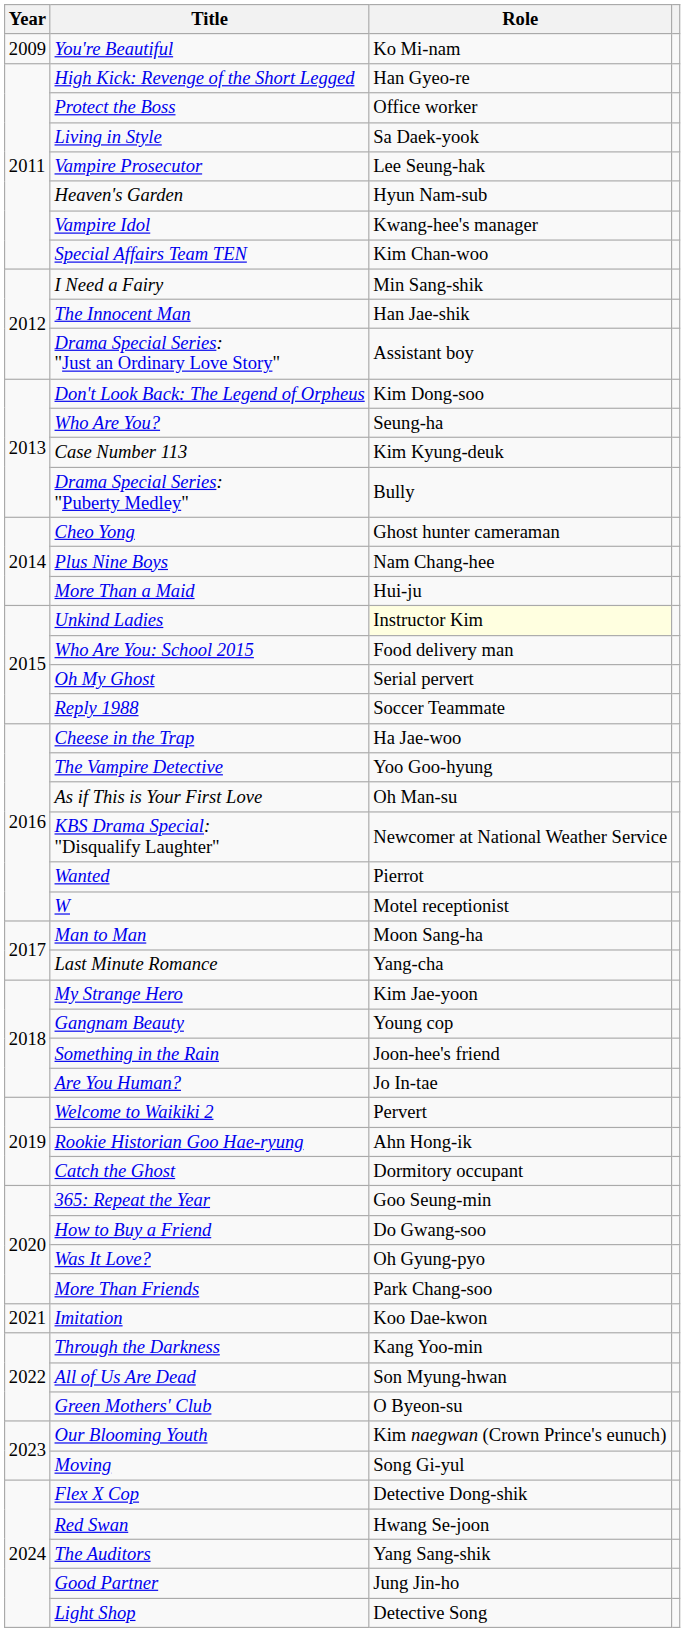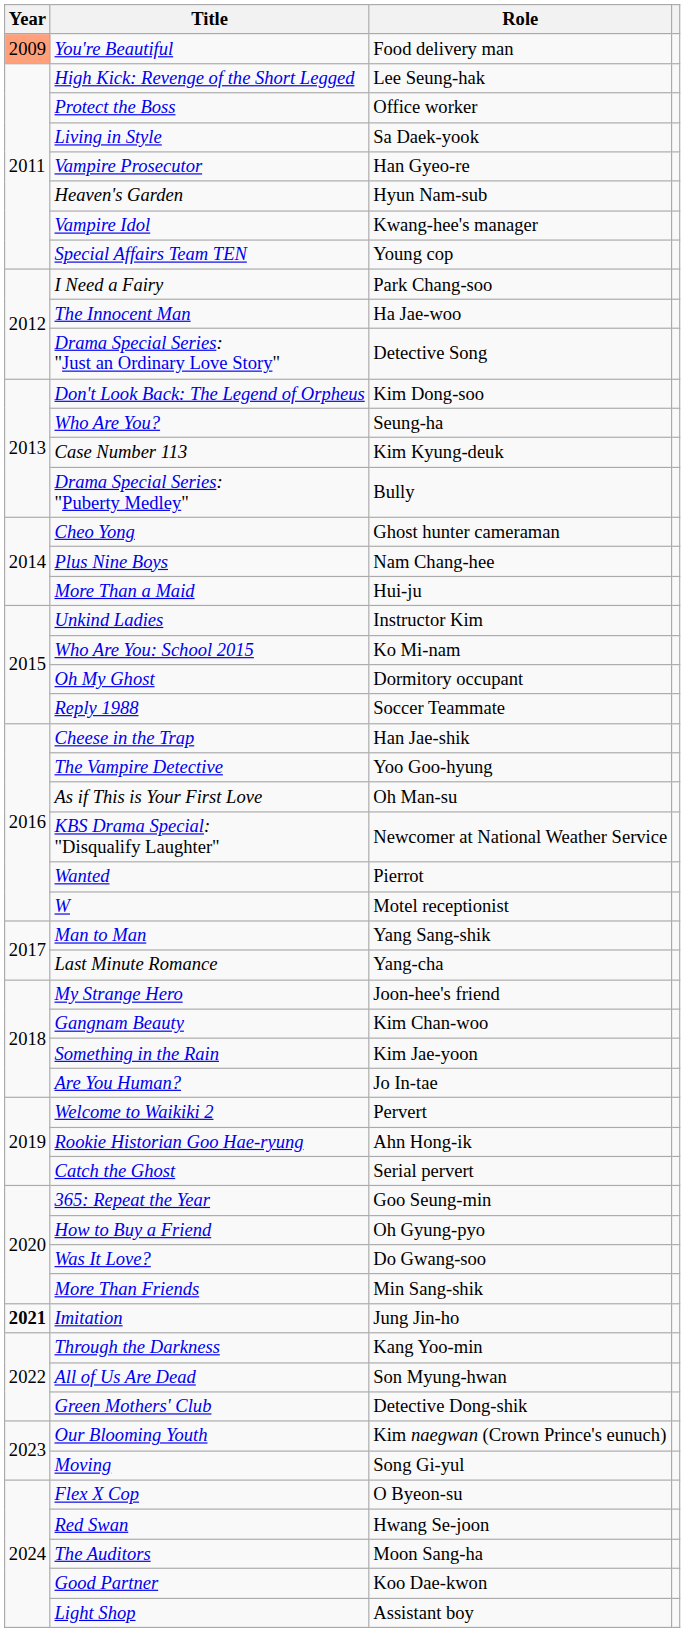 <table class="wikitable">
 <tr>
 <th>Year</th>
 <th>Title</th>
 <th>Role</th>
 <th></th>
 </tr>
 <tr>
-<td>2009</td>
+<td style="background: lightsalmon;">2009</td>
 <td><em><a href='#'>You're Beautiful</a></em></td>
-<td>Ko Mi-nam</td>
+<td>Food delivery man</td>
 <td></td>
 </tr>
 <tr>
 <td rowspan=7>2011</td>
 <td><em><a href='#'>High Kick: Revenge of the Short Legged</a></em></td>
-<td>Han Gyeo-re</td>
+<td>Lee Seung-hak</td>
 <td></td>
 </tr>
 <tr>
 <td><em><a href='#'>Protect the Boss</a></em></td>
 <td>Office worker</td>
 <td></td>
 </tr>
 <tr>
 <td><em><a href='#'>Living in Style</a></em></td>
 <td>Sa Daek-yook</td>
 <td></td>
 </tr>
 <tr>
 <td><em><a href='#'>Vampire Prosecutor</a></em></td>
-<td>Lee Seung-hak</td>
+<td>Han Gyeo-re</td>
 <td></td>
 </tr>
 <tr>
 <td><em>Heaven's Garden</em></td>
 <td>Hyun Nam-sub</td>
 <td></td>
 </tr>
 <tr>
 <td><em><a href='#'>Vampire Idol</a></em></td>
 <td>Kwang-hee's manager</td>
 <td></td>
 </tr>
 <tr>
 <td><em><a href='#'>Special Affairs Team TEN</a></em></td>
-<td>Kim Chan-woo</td>
+<td>Young cop</td>
 <td></td>
 </tr>
 <tr>
 <td rowspan=3>2012</td>
 <td><em>I Need a Fairy</em></td>
-<td>Min Sang-shik</td>
+<td>Park Chang-soo</td>
 <td></td>
 </tr>
 <tr>
 <td><em><a href='#'>The Innocent Man</a></em></td>
-<td>Han Jae-shik</td>
+<td>Ha Jae-woo</td>
 <td></td>
 </tr>
 <tr>
 <td><em><a href='#'>Drama Special Series</a>:</em> <br> "<a href='#'>Just an Ordinary Love Story</a>"</td>
-<td>Assistant boy</td>
+<td>Detective Song</td>
 <td></td>
 </tr>
 <tr>
 <td rowspan=4>2013</td>
 <td><em><a href='#'>Don't Look Back: The Legend of Orpheus</a></em></td>
 <td>Kim Dong-soo</td>
 <td></td>
 </tr>
 <tr>
 <td><em><a href='#'>Who Are You?</a></em></td>
 <td>Seung-ha</td>
 <td></td>
 </tr>
 <tr>
 <td><em>Case Number 113</em></td>
 <td>Kim Kyung-deuk</td>
 <td></td>
 </tr>
 <tr>
 <td><em><a href='#'>Drama Special Series</a>:</em> <br> "<a href='#'>Puberty Medley</a>"</td>
 <td>Bully</td>
 <td></td>
 </tr>
 <tr>
 <td rowspan=3>2014</td>
 <td><em><a href='#'>Cheo Yong</a></em></td>
 <td>Ghost hunter cameraman</td>
 <td></td>
 </tr>
 <tr>
 <td><em><a href='#'>Plus Nine Boys</a></em></td>
 <td>Nam Chang-hee</td>
 <td></td>
 </tr>
 <tr>
 <td><em><a href='#'>More Than a Maid</a></em></td>
 <td>Hui-ju</td>
 <td></td>
 </tr>
 <tr>
 <td rowspan=4>2015</td>
 <td><em><a href='#'>Unkind Ladies</a></em></td>
-<td style="background: lightyellow;">Instructor Kim</td>
+<td>Instructor Kim</td>
 <td></td>
 </tr>
 <tr>
 <td><em><a href='#'>Who Are You: School 2015</a></em></td>
-<td>Food delivery man</td>
+<td>Ko Mi-nam</td>
 <td></td>
 </tr>
 <tr>
 <td><em><a href='#'>Oh My Ghost</a></em></td>
-<td>Serial pervert</td>
+<td>Dormitory occupant</td>
 <td></td>
 </tr>
 <tr>
 <td><em><a href='#'>Reply 1988</a></em></td>
 <td>Soccer Teammate</td>
 <td></td>
 </tr>
 <tr>
 <td rowspan=6>2016</td>
 <td><em><a href='#'>Cheese in the Trap</a></em></td>
-<td>Ha Jae-woo</td>
+<td>Han Jae-shik</td>
 <td></td>
 </tr>
 <tr>
 <td><em><a href='#'>The Vampire Detective</a></em></td>
 <td>Yoo Goo-hyung</td>
 <td></td>
 </tr>
 <tr>
 <td><em>As if This is Your First Love</em></td>
 <td>Oh Man-su</td>
 <td></td>
 </tr>
 <tr>
 <td><em><a href='#'>KBS Drama Special</a>:</em> <br> "Disqualify Laughter"</td>
 <td>Newcomer at National Weather Service</td>
 <td></td>
 </tr>
 <tr>
 <td><em><a href='#'>Wanted</a></em></td>
 <td>Pierrot</td>
 <td></td>
 </tr>
 <tr>
 <td><em><a href='#'>W</a></em></td>
 <td>Motel receptionist</td>
 <td></td>
 </tr>
 <tr>
 <td rowspan=2>2017</td>
 <td><em><a href='#'>Man to Man</a></em></td>
-<td>Moon Sang-ha</td>
+<td>Yang Sang-shik</td>
 <td></td>
 </tr>
 <tr>
 <td><em>Last Minute Romance</em></td>
 <td>Yang-cha</td>
 <td></td>
 </tr>
 <tr>
 <td rowspan=4>2018</td>
 <td><em><a href='#'>My Strange Hero</a></em></td>
-<td>Kim Jae-yoon</td>
+<td>Joon-hee's friend</td>
 <td></td>
 </tr>
 <tr>
 <td><em><a href='#'>Gangnam Beauty</a></em></td>
-<td>Young cop</td>
+<td>Kim Chan-woo</td>
 <td></td>
 </tr>
 <tr>
 <td><em><a href='#'>Something in the Rain</a></em></td>
-<td>Joon-hee's friend</td>
+<td>Kim Jae-yoon</td>
 <td></td>
 </tr>
 <tr>
 <td><em><a href='#'>Are You Human?</a></em></td>
 <td>Jo In-tae</td>
 <td></td>
 </tr>
 <tr>
 <td rowspan=3>2019</td>
 <td><em><a href='#'>Welcome to Waikiki 2</a></em></td>
 <td>Pervert</td>
 <td></td>
 </tr>
 <tr>
 <td><em><a href='#'>Rookie Historian Goo Hae-ryung</a></em></td>
 <td>Ahn Hong-ik</td>
 <td></td>
 </tr>
 <tr>
 <td><em><a href='#'>Catch the Ghost</a></em></td>
-<td>Dormitory occupant</td>
+<td>Serial pervert</td>
 <td></td>
 </tr>
 <tr>
 <td rowspan=4>2020</td>
 <td><em><a href='#'>365: Repeat the Year</a></em></td>
 <td>Goo Seung-min</td>
 <td></td>
 </tr>
 <tr>
 <td><em><a href='#'>How to Buy a Friend</a></em></td>
+<td>Oh Gyung-pyo</td>
+<td></td>
+</tr>
+<tr>
+<td><em><a href='#'>Was It Love?</a></em></td>
 <td>Do Gwang-soo</td>
 <td></td>
 </tr>
 <tr>
-<td><em><a href='#'>Was It Love?</a></em></td>
-<td>Oh Gyung-pyo</td>
+<td><em><a href='#'>More Than Friends</a></em></td>
+<td>Min Sang-shik</td>
 <td></td>
 </tr>
 <tr>
-<td><em><a href='#'>More Than Friends</a></em></td>
-<td>Park Chang-soo</td>
-<td></td>
-</tr>
-<tr>
-<td>2021</td>
+<td><strong>2021</strong></td>
 <td><em><a href='#'>Imitation</a></em></td>
-<td>Koo Dae-kwon</td>
+<td>Jung Jin-ho</td>
 <td></td>
 </tr>
 <tr>
 <td rowspan=3>2022</td>
 <td><em><a href='#'>Through the Darkness</a></em></td>
 <td>Kang Yoo-min</td>
 <td></td>
 </tr>
 <tr>
 <td><em><a href='#'>All of Us Are Dead</a></em></td>
 <td>Son Myung-hwan</td>
 <td></td>
 </tr>
 <tr>
 <td><em><a href='#'>Green Mothers' Club</a></em></td>
-<td>O Byeon-su</td>
+<td>Detective Dong-shik</td>
 <td></td>
 </tr>
 <tr>
 <td rowspan="2">2023</td>
 <td><em><a href='#'>Our Blooming Youth</a></em></td>
 <td>Kim <em>naegwan</em> (Crown Prince's eunuch)</td>
 <td><em></em></td>
 </tr>
 <tr>
 <td><em><a href='#'>Moving</a></em></td>
 <td>Song Gi-yul</td>
 <td></td>
 </tr>
 <tr>
 <td rowspan="5">2024</td>
 <td><em><a href='#'>Flex X Cop</a></em></td>
-<td>Detective Dong-shik</td>
+<td>O Byeon-su</td>
 <td></td>
 </tr>
 <tr>
 <td><em><a href='#'>Red Swan</a></em></td>
 <td>Hwang Se-joon</td>
 <td></td>
 </tr>
 <tr>
 <td><em><a href='#'>The Auditors</a></em></td>
-<td>Yang Sang-shik</td>
+<td>Moon Sang-ha</td>
 <td></td>
 </tr>
 <tr>
 <td><em><a href='#'>Good Partner</a></em></td>
-<td>Jung Jin-ho</td>
+<td>Koo Dae-kwon</td>
 <td></td>
 </tr>
 <tr>
 <td><em><a href='#'>Light Shop</a></em></td>
-<td>Detective Song</td>
+<td>Assistant boy</td>
 <td></td>
 </tr>
 </table>
